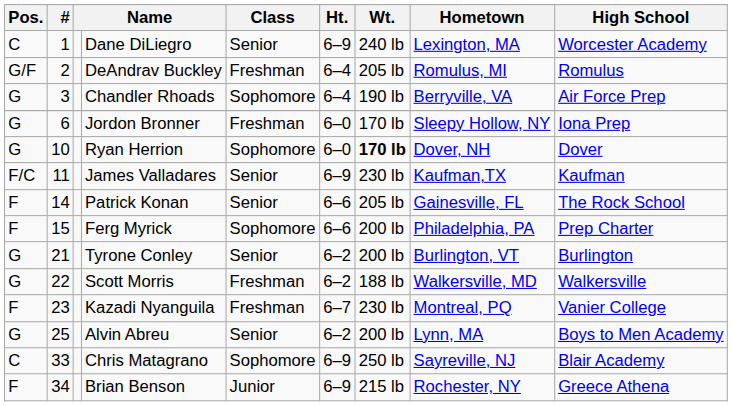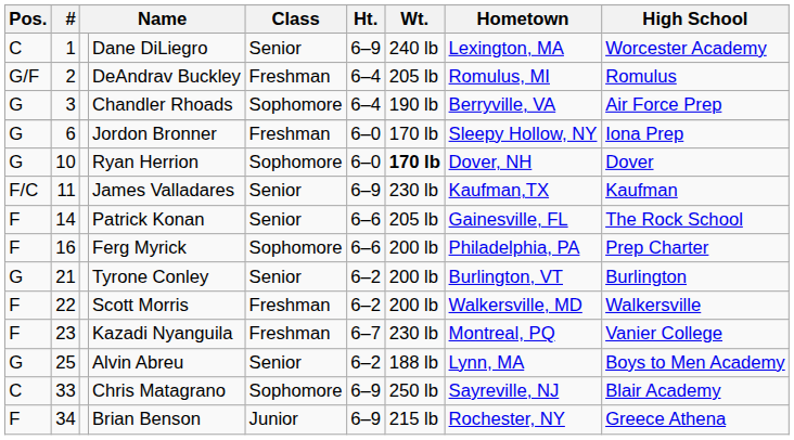 <table class="wikitable">
 <tr>
 </tr>
 <tr>
 <th>Pos.</th>
 <th style="text-align:right">#</th>
 <th colspan=2>Name</th>
 <th>Class</th>
 <th>Ht.</th>
 <th>Wt.</th>
 <th>Hometown</th>
 <th>High School</th>
 </tr>
 <tr>
 <td>C</td>
 <td align="right">1</td>
 <td align="center"></td>
 <td>Dane DiLiegro</td>
 <td>Senior</td>
 <td>6–9</td>
 <td>240 lb</td>
 <td><a href='#'>Lexington, MA</a></td>
 <td><a href='#'>Worcester Academy</a></td>
 </tr>
 <tr>
 <td>G/F</td>
 <td align="right">2</td>
 <td></td>
 <td>DeAndrav Buckley</td>
 <td>Freshman</td>
 <td>6–4</td>
 <td>205 lb</td>
 <td><a href='#'>Romulus, MI</a></td>
 <td><a href='#'>Romulus</a></td>
 </tr>
 <tr>
 <td>G</td>
 <td align="right">3</td>
 <td></td>
 <td>Chandler Rhoads</td>
 <td>Sophomore</td>
 <td>6–4</td>
 <td>190 lb</td>
 <td><a href='#'>Berryville, VA</a></td>
 <td><a href='#'>Air Force Prep</a></td>
 </tr>
 <tr>
 </tr>
 <tr>
 <td>G</td>
 <td align="right">6</td>
 <td></td>
 <td>Jordon Bronner</td>
 <td>Freshman</td>
 <td>6–0</td>
 <td>170 lb</td>
 <td><a href='#'>Sleepy Hollow, NY</a></td>
 <td><a href='#'>Iona Prep</a></td>
 </tr>
 <tr>
 <td>G</td>
 <td align="right">10</td>
 <td></td>
 <td>Ryan Herrion</td>
 <td>Sophomore</td>
 <td>6–0</td>
 <td><strong>170 lb</strong></td>
 <td><a href='#'>Dover, NH</a></td>
 <td><a href='#'>Dover</a></td>
 </tr>
 <tr>
 <td>F/C</td>
 <td align="right">11</td>
 <td></td>
 <td>James Valladares</td>
 <td>Senior</td>
 <td>6–9</td>
 <td>230 lb</td>
 <td><a href='#'>Kaufman,TX</a></td>
 <td><a href='#'>Kaufman</a></td>
 </tr>
 <tr>
 <td>F</td>
 <td align="right">14</td>
 <td></td>
 <td>Patrick Konan</td>
 <td>Senior</td>
 <td>6–6</td>
 <td>205 lb</td>
 <td><a href='#'>Gainesville, FL</a></td>
 <td><a href='#'>The Rock School</a></td>
 </tr>
 <tr>
 <td>F</td>
-<td align="right">15</td>
+<td align="right">16</td>
 <td></td>
 <td>Ferg Myrick</td>
 <td>Sophomore</td>
 <td>6–6</td>
 <td>200 lb</td>
 <td><a href='#'>Philadelphia, PA</a></td>
 <td><a href='#'>Prep Charter</a></td>
 </tr>
 <tr>
 <td>G</td>
 <td align="right">21</td>
 <td></td>
 <td>Tyrone Conley</td>
 <td>Senior</td>
 <td>6–2</td>
 <td>200 lb</td>
 <td><a href='#'>Burlington, VT</a></td>
 <td><a href='#'>Burlington</a></td>
 </tr>
 <tr>
-<td>G</td>
+<td>F</td>
 <td align="right">22</td>
 <td></td>
 <td>Scott Morris</td>
 <td>Freshman</td>
 <td>6–2</td>
-<td>188 lb</td>
+<td>200 lb</td>
 <td><a href='#'>Walkersville, MD</a></td>
 <td><a href='#'>Walkersville</a></td>
 </tr>
 <tr>
 <td>F</td>
 <td align="right">23</td>
 <td></td>
 <td>Kazadi Nyanguila</td>
 <td>Freshman</td>
 <td>6–7</td>
 <td>230 lb</td>
 <td><a href='#'>Montreal, PQ</a></td>
 <td><a href='#'>Vanier College</a></td>
 </tr>
 <tr>
 <td>G</td>
 <td align="right">25</td>
 <td></td>
 <td>Alvin Abreu</td>
 <td>Senior</td>
 <td>6–2</td>
-<td>200 lb</td>
+<td>188 lb</td>
 <td><a href='#'>Lynn, MA</a></td>
 <td><a href='#'>Boys to Men Academy</a></td>
 </tr>
 <tr>
 <td>C</td>
 <td align="right">33</td>
 <td></td>
 <td>Chris Matagrano</td>
 <td>Sophomore</td>
 <td>6–9</td>
 <td>250 lb</td>
 <td><a href='#'>Sayreville, NJ</a></td>
 <td><a href='#'>Blair Academy</a></td>
 </tr>
 <tr>
 <td>F</td>
 <td align="right">34</td>
 <td></td>
 <td>Brian Benson</td>
 <td>Junior</td>
 <td>6–9</td>
 <td>215 lb</td>
 <td><a href='#'>Rochester, NY</a></td>
 <td><a href='#'>Greece Athena</a></td>
 </tr>
 </table>
